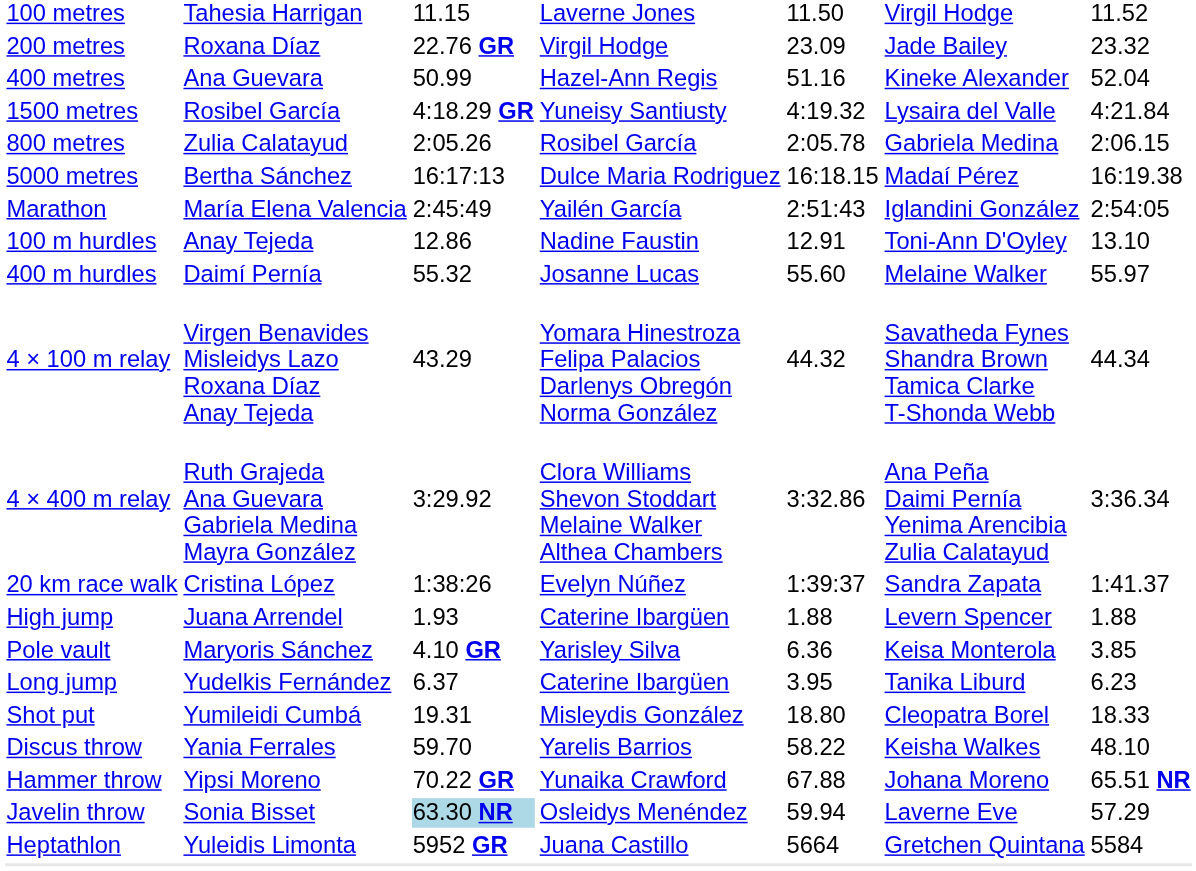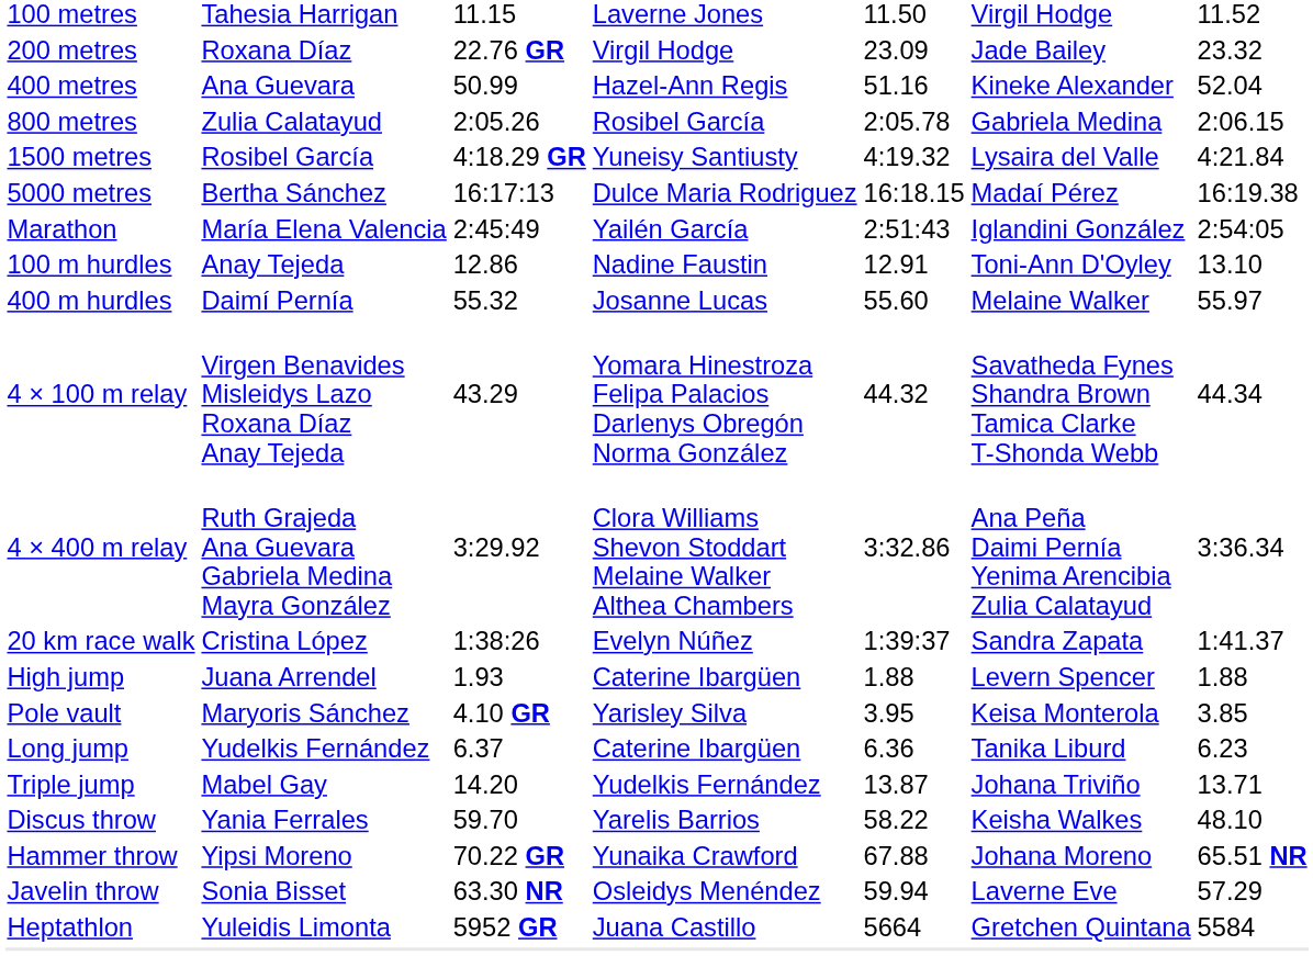 <table>
 <tr>
 <td><a href='#'>100 metres</a></td>
 <td><a href='#'>Tahesia Harrigan</a><br></td>
 <td>11.15</td>
 <td><a href='#'>Laverne Jones</a><br></td>
 <td>11.50</td>
 <td><a href='#'>Virgil Hodge</a><br></td>
 <td>11.52</td>
 </tr>
 <tr>
 <td><a href='#'>200 metres</a></td>
 <td><a href='#'>Roxana Díaz</a><br></td>
 <td>22.76 <strong><a href='#'>GR</a></strong></td>
 <td><a href='#'>Virgil Hodge</a><br></td>
 <td>23.09</td>
 <td><a href='#'>Jade Bailey</a><br></td>
 <td>23.32</td>
 </tr>
 <tr>
 <td><a href='#'>400 metres</a></td>
 <td><a href='#'>Ana Guevara</a><br></td>
 <td>50.99</td>
 <td><a href='#'>Hazel-Ann Regis</a><br></td>
 <td>51.16</td>
 <td><a href='#'>Kineke Alexander</a><br></td>
 <td>52.04</td>
 </tr>
 <tr>
+<td><a href='#'>800 metres</a></td>
+<td><a href='#'>Zulia Calatayud</a><br></td>
+<td>2:05.26</td>
+<td><a href='#'>Rosibel García</a><br></td>
+<td>2:05.78</td>
+<td><a href='#'>Gabriela Medina</a><br></td>
+<td>2:06.15</td>
+</tr>
+<tr>
 <td><a href='#'>1500 metres</a></td>
 <td><a href='#'>Rosibel García</a><br></td>
 <td>4:18.29 <strong><a href='#'>GR</a></strong></td>
 <td><a href='#'>Yuneisy Santiusty</a><br></td>
 <td>4:19.32</td>
 <td><a href='#'>Lysaira del Valle</a><br></td>
 <td>4:21.84</td>
-</tr>
-<tr>
-<td><a href='#'>800 metres</a></td>
-<td><a href='#'>Zulia Calatayud</a><br></td>
-<td>2:05.26</td>
-<td><a href='#'>Rosibel García</a><br></td>
-<td>2:05.78</td>
-<td><a href='#'>Gabriela Medina</a><br></td>
-<td>2:06.15</td>
 </tr>
 <tr>
 <td><a href='#'>5000 metres</a></td>
 <td><a href='#'>Bertha Sánchez</a><br></td>
 <td>16:17:13</td>
 <td><a href='#'>Dulce Maria Rodriguez</a><br></td>
 <td>16:18.15</td>
 <td><a href='#'>Madaí Pérez</a><br></td>
 <td>16:19.38</td>
 </tr>
 <tr>
 <td><a href='#'>Marathon</a></td>
 <td><a href='#'>María Elena Valencia</a><br></td>
 <td>2:45:49</td>
 <td><a href='#'>Yailén García</a><br></td>
 <td>2:51:43</td>
 <td><a href='#'>Iglandini González</a><br></td>
 <td>2:54:05</td>
 </tr>
 <tr>
 <td><a href='#'>100 m hurdles</a></td>
 <td><a href='#'>Anay Tejeda</a><br></td>
 <td>12.86</td>
 <td><a href='#'>Nadine Faustin</a><br></td>
 <td>12.91</td>
 <td><a href='#'>Toni-Ann D'Oyley</a><br></td>
 <td>13.10</td>
 </tr>
 <tr>
 <td><a href='#'>400 m hurdles</a></td>
 <td><a href='#'>Daimí Pernía</a><br></td>
 <td>55.32</td>
 <td><a href='#'>Josanne Lucas</a><br></td>
 <td>55.60</td>
 <td><a href='#'>Melaine Walker</a><br></td>
 <td>55.97</td>
 </tr>
 <tr>
 <td><a href='#'>4 × 100 m relay</a></td>
 <td><br><a href='#'>Virgen Benavides</a><br><a href='#'>Misleidys Lazo</a><br><a href='#'>Roxana Díaz</a><br><a href='#'>Anay Tejeda</a></td>
 <td>43.29</td>
 <td><br><a href='#'>Yomara Hinestroza</a><br><a href='#'>Felipa Palacios</a><br><a href='#'>Darlenys Obregón</a><br><a href='#'>Norma González</a></td>
 <td>44.32</td>
 <td><br><a href='#'>Savatheda Fynes</a><br><a href='#'>Shandra Brown</a><br><a href='#'>Tamica Clarke</a><br><a href='#'>T-Shonda Webb</a></td>
 <td>44.34</td>
 </tr>
 <tr>
 <td><a href='#'>4 × 400 m relay</a></td>
 <td><br><a href='#'>Ruth Grajeda</a><br><a href='#'>Ana Guevara</a><br><a href='#'>Gabriela Medina</a><br><a href='#'>Mayra González</a></td>
 <td>3:29.92</td>
 <td><br><a href='#'>Clora Williams</a><br><a href='#'>Shevon Stoddart</a><br><a href='#'>Melaine Walker</a><br><a href='#'>Althea Chambers</a></td>
 <td>3:32.86</td>
 <td><br><a href='#'>Ana Peña</a><br><a href='#'>Daimi Pernía</a><br><a href='#'>Yenima Arencibia</a><br><a href='#'>Zulia Calatayud</a></td>
 <td>3:36.34</td>
 </tr>
 <tr>
 <td><a href='#'>20 km race walk</a></td>
 <td><a href='#'>Cristina López</a><br></td>
 <td>1:38:26</td>
 <td><a href='#'>Evelyn Núñez</a><br></td>
 <td>1:39:37</td>
 <td><a href='#'>Sandra Zapata</a><br></td>
 <td>1:41.37</td>
 </tr>
 <tr>
 <td><a href='#'>High jump</a></td>
 <td><a href='#'>Juana Arrendel</a><br></td>
 <td>1.93</td>
 <td><a href='#'>Caterine Ibargüen</a><br></td>
 <td>1.88</td>
 <td><a href='#'>Levern Spencer</a><br></td>
 <td>1.88</td>
 </tr>
 <tr>
 <td><a href='#'>Pole vault</a></td>
 <td><a href='#'>Maryoris Sánchez</a><br></td>
 <td>4.10 <strong><a href='#'>GR</a></strong></td>
 <td><a href='#'>Yarisley Silva</a><br></td>
-<td>6.36</td>
+<td>3.95</td>
 <td><a href='#'>Keisa Monterola</a><br></td>
 <td>3.85</td>
 </tr>
 <tr>
 <td><a href='#'>Long jump</a></td>
 <td><a href='#'>Yudelkis Fernández</a><br></td>
 <td>6.37</td>
 <td><a href='#'>Caterine Ibargüen</a><br></td>
-<td>3.95</td>
+<td>6.36</td>
 <td><a href='#'>Tanika Liburd</a><br></td>
 <td>6.23</td>
 </tr>
 <tr>
-<td><a href='#'>Shot put</a></td>
-<td><a href='#'>Yumileidi Cumbá</a><br></td>
-<td>19.31</td>
-<td><a href='#'>Misleydis González</a><br></td>
-<td>18.80</td>
-<td><a href='#'>Cleopatra Borel</a><br></td>
-<td>18.33</td>
+<td><a href='#'>Triple jump</a></td>
+<td><a href='#'>Mabel Gay</a><br></td>
+<td>14.20</td>
+<td><a href='#'>Yudelkis Fernández</a><br></td>
+<td>13.87</td>
+<td><a href='#'>Johana Triviño</a><br></td>
+<td>13.71</td>
 </tr>
 <tr>
 <td><a href='#'>Discus throw</a></td>
 <td><a href='#'>Yania Ferrales</a><br></td>
 <td>59.70</td>
 <td><a href='#'>Yarelis Barrios</a><br></td>
 <td>58.22</td>
 <td><a href='#'>Keisha Walkes</a><br></td>
 <td>48.10</td>
 </tr>
 <tr>
 <td><a href='#'>Hammer throw</a></td>
 <td><a href='#'>Yipsi Moreno</a><br></td>
 <td>70.22 <strong><a href='#'>GR</a></strong></td>
 <td><a href='#'>Yunaika Crawford</a><br></td>
 <td>67.88</td>
 <td><a href='#'>Johana Moreno</a><br></td>
 <td>65.51 <strong><a href='#'>NR</a></strong></td>
 </tr>
 <tr>
 <td><a href='#'>Javelin throw</a></td>
 <td><a href='#'>Sonia Bisset</a><br></td>
-<td style="background: lightblue;">63.30 <strong><a href='#'>NR</a></strong></td>
+<td>63.30 <strong><a href='#'>NR</a></strong></td>
 <td><a href='#'>Osleidys Menéndez</a><br></td>
 <td>59.94</td>
 <td><a href='#'>Laverne Eve</a><br></td>
 <td>57.29</td>
 </tr>
 <tr>
 <td><a href='#'>Heptathlon</a></td>
 <td><a href='#'>Yuleidis Limonta</a><br></td>
 <td>5952 <strong><a href='#'>GR</a></strong></td>
 <td><a href='#'>Juana Castillo</a><br></td>
 <td>5664</td>
 <td><a href='#'>Gretchen Quintana</a><br></td>
 <td>5584</td>
 </tr>
 <tr bgcolor= e8e8e8>
 <td colspan=7></td>
 </tr>
 </table>
